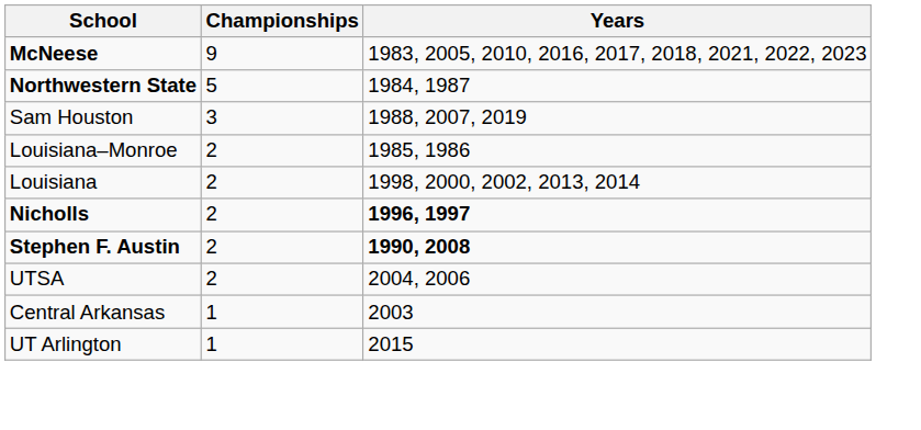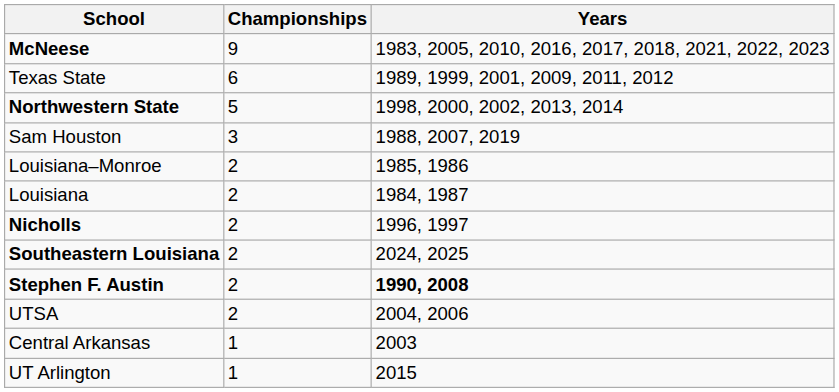 <table class="wikitable">
 <tr>
 <th>School</th>
 <th>Championships</th>
 <th>Years</th>
 </tr>
 <tr>
 <td><strong>McNeese<br></strong></td>
 <td>9</td>
 <td>1983, 2005, 2010, 2016, 2017, 2018, 2021, 2022, 2023</td>
 </tr>
 <tr>
+<td>Texas State<br></td>
+<td>6</td>
+<td>1989, 1999, 2001, 2009, 2011, 2012</td>
+</tr>
+<tr>
 <td><strong>Northwestern State</strong></td>
 <td>5</td>
-<td>1984, 1987</td>
+<td>1998, 2000, 2002, 2013, 2014</td>
 </tr>
 <tr>
 <td>Sam Houston<br></td>
 <td>3</td>
 <td>1988, 2007, 2019</td>
 </tr>
 <tr>
 <td>Louisiana–Monroe<br></td>
 <td>2</td>
 <td>1985, 1986</td>
 </tr>
 <tr>
 <td>Louisiana<br></td>
 <td>2</td>
-<td>1998, 2000, 2002, 2013, 2014</td>
+<td>1984, 1987</td>
 </tr>
 <tr>
 <td><strong>Nicholls</strong><br></td>
 <td>2</td>
-<td><strong>1996, 1997</strong></td>
+<td>1996, 1997</td>
+</tr>
+<tr>
+<td><strong>Southeastern Louisiana</strong></td>
+<td>2</td>
+<td>2024, 2025</td>
 </tr>
 <tr>
 <td><strong>Stephen F. Austin</strong></td>
 <td>2</td>
 <td><strong>1990, 2008</strong></td>
 </tr>
 <tr>
 <td>UTSA<br></td>
 <td>2</td>
 <td>2004, 2006</td>
 </tr>
 <tr>
 <td>Central Arkansas</td>
 <td>1</td>
 <td>2003</td>
 </tr>
 <tr>
 <td>UT Arlington<br></td>
 <td>1</td>
 <td>2015</td>
 </tr>
 </table>
